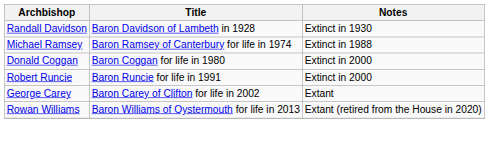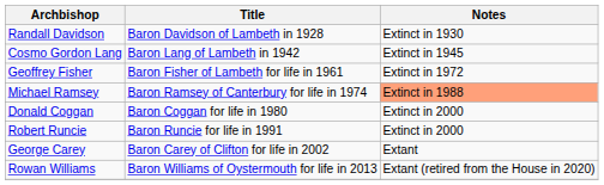 <table class="wikitable">
 <tr>
 <th>Archbishop</th>
 <th>Title</th>
 <th>Notes</th>
 </tr>
 <tr>
 <td><a href='#'>Randall Davidson</a></td>
 <td><a href='#'>Baron Davidson of Lambeth</a> in 1928</td>
 <td>Extinct in 1930</td>
 </tr>
 <tr>
+<td><a href='#'>Cosmo Gordon Lang</a></td>
+<td><a href='#'>Baron Lang of Lambeth</a> in 1942</td>
+<td>Extinct in 1945</td>
+</tr>
+<tr>
+<td><a href='#'>Geoffrey Fisher</a></td>
+<td><a href='#'>Baron Fisher of Lambeth</a> for life in 1961</td>
+<td>Extinct in 1972</td>
+</tr>
+<tr>
 <td><a href='#'>Michael Ramsey</a></td>
 <td><a href='#'>Baron Ramsey of Canterbury</a> for life in 1974</td>
-<td>Extinct in 1988</td>
+<td style="background: lightsalmon;">Extinct in 1988</td>
 </tr>
 <tr>
 <td><a href='#'>Donald Coggan</a></td>
 <td><a href='#'>Baron Coggan</a> for life in 1980</td>
 <td>Extinct in 2000</td>
 </tr>
 <tr>
 <td><a href='#'>Robert Runcie</a></td>
 <td><a href='#'>Baron Runcie</a> for life in 1991</td>
 <td>Extinct in 2000</td>
 </tr>
 <tr>
 <td><a href='#'>George Carey</a></td>
 <td><a href='#'>Baron Carey of Clifton</a> for life in 2002</td>
 <td>Extant</td>
 </tr>
 <tr>
 <td><a href='#'>Rowan Williams</a></td>
 <td><a href='#'>Baron Williams of Oystermouth</a> for life in 2013</td>
 <td>Extant (retired from the House in 2020)</td>
 </tr>
 <tr>
 </tr>
 </table>
